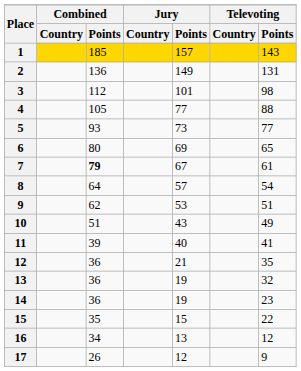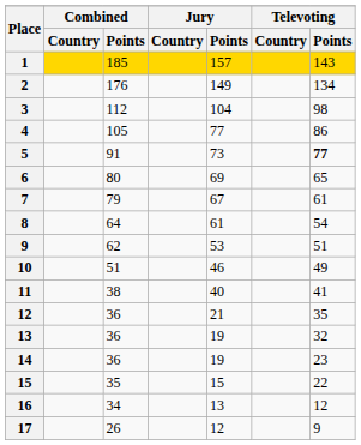 <table class="wikitable collapsible plainrowheaders" style="float:right; margin:10px;">
 <tr>
 </tr>
 <tr>
 <th rowspan="2" scope="col">Place</th>
 <th colspan="2" scope="col">Combined</th>
 <th colspan="2" scope="col">Jury</th>
 <th colspan="2" scope="col">Televoting</th>
 </tr>
 <tr>
 <th scope="col">Country</th>
 <th scope="col">Points</th>
 <th scope="col">Country</th>
 <th scope="col">Points</th>
 <th scope="col">Country</th>
 <th scope="col">Points</th>
 </tr>
 <tr>
 <th scope="row" style="text-align:center">1</th>
 <td bgcolor="gold "></td>
 <td bgcolor="gold ">185</td>
 <td bgcolor="gold "></td>
 <td bgcolor="gold ">157</td>
 <td bgcolor="gold "></td>
 <td bgcolor="gold ">143</td>
 </tr>
 <tr>
 <th scope="row" style="text-align:center">2</th>
 <td></td>
-<td>136</td>
+<td>176</td>
 <td></td>
 <td>149</td>
 <td></td>
-<td>131</td>
+<td>134</td>
 </tr>
 <tr>
 <th scope="row" style="text-align:center">3</th>
 <td></td>
 <td>112</td>
 <td></td>
-<td>101</td>
+<td>104</td>
 <td></td>
 <td>98</td>
 </tr>
 <tr>
 <th scope="row" style="text-align:center">4</th>
 <td></td>
 <td>105</td>
 <td></td>
 <td>77</td>
 <td></td>
-<td>88</td>
+<td>86</td>
 </tr>
 <tr>
 <th scope="row" style="text-align:center">5</th>
 <td></td>
-<td>93</td>
+<td>91</td>
 <td></td>
 <td>73</td>
 <td></td>
-<td>77</td>
+<td><strong>77</strong></td>
 </tr>
 <tr>
 <th scope="row" style="text-align:center">6</th>
 <td></td>
 <td>80</td>
 <td></td>
 <td>69</td>
 <td></td>
 <td>65</td>
 </tr>
 <tr>
 <th scope="row" style="text-align:center">7</th>
 <td></td>
-<td><strong>79</strong></td>
+<td>79</td>
 <td></td>
 <td>67</td>
 <td></td>
 <td>61</td>
 </tr>
 <tr>
 <th scope="row" style="text-align:center">8</th>
 <td></td>
 <td>64</td>
 <td></td>
-<td>57</td>
+<td>61</td>
 <td></td>
 <td>54</td>
 </tr>
 <tr>
 <th scope="row" style="text-align:center">9</th>
 <td></td>
 <td>62</td>
 <td></td>
 <td>53</td>
 <td></td>
 <td>51</td>
 </tr>
 <tr>
 <th scope="row" style="text-align:center">10</th>
 <td></td>
 <td>51</td>
 <td></td>
-<td>43</td>
+<td>46</td>
 <td></td>
 <td>49</td>
 </tr>
 <tr>
 <th scope="row" style="text-align:center">11</th>
 <td></td>
-<td>39</td>
+<td>38</td>
 <td></td>
 <td>40</td>
 <td></td>
 <td>41</td>
 </tr>
 <tr>
 <th scope="row" style="text-align:center">12</th>
 <td></td>
 <td>36</td>
 <td></td>
 <td>21</td>
 <td></td>
 <td>35</td>
 </tr>
 <tr>
 <th scope="row" style="text-align:center">13</th>
 <td></td>
 <td>36</td>
 <td></td>
 <td>19</td>
 <td></td>
 <td>32</td>
 </tr>
 <tr>
 <th scope="row" style="text-align:center">14</th>
 <td></td>
 <td>36</td>
 <td></td>
 <td>19</td>
 <td></td>
 <td>23</td>
 </tr>
 <tr>
 <th scope="row" style="text-align:center">15</th>
 <td></td>
 <td>35</td>
 <td></td>
 <td>15</td>
 <td></td>
 <td>22</td>
 </tr>
 <tr>
 <th scope="row" style="text-align:center">16</th>
 <td></td>
 <td>34</td>
 <td></td>
 <td>13</td>
 <td></td>
 <td>12</td>
 </tr>
 <tr>
 <th scope="row" style="text-align:center">17</th>
 <td></td>
 <td>26</td>
 <td></td>
 <td>12</td>
 <td></td>
 <td>9</td>
 </tr>
 </table>
